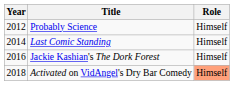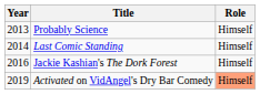 <table class="wikitable sortable">
 <tr>
 <th>Year</th>
 <th>Title</th>
 <th>Role</th>
 </tr>
 <tr>
-<td>2012</td>
+<td>2013</td>
 <td><a href='#'>Probably Science</a></td>
 <td>Himself</td>
 </tr>
 <tr>
 <td>2014</td>
 <td><em><a href='#'>Last Comic Standing</a></em></td>
 <td>Himself</td>
 </tr>
 <tr>
 <td>2016</td>
 <td><a href='#'>Jackie Kashian</a>'s <em>The Dork Forest</em></td>
 <td>Himself</td>
 </tr>
 <tr>
-<td>2018</td>
+<td>2019</td>
 <td><em>Activated</em> on <a href='#'>VidAngel</a>'s Dry Bar Comedy</td>
 <td style="background: lightsalmon;">Himself</td>
 </tr>
 </table>
